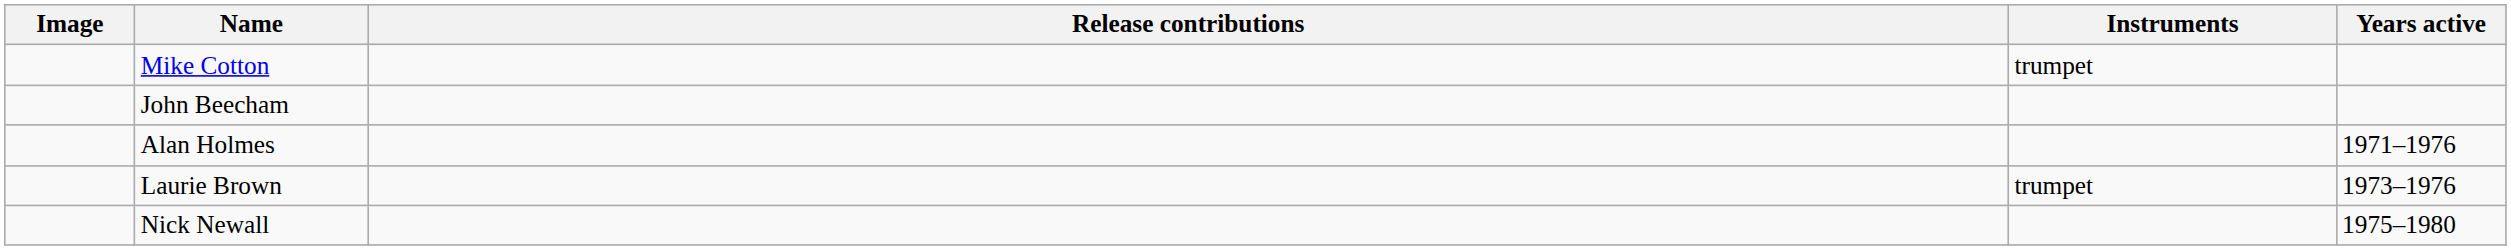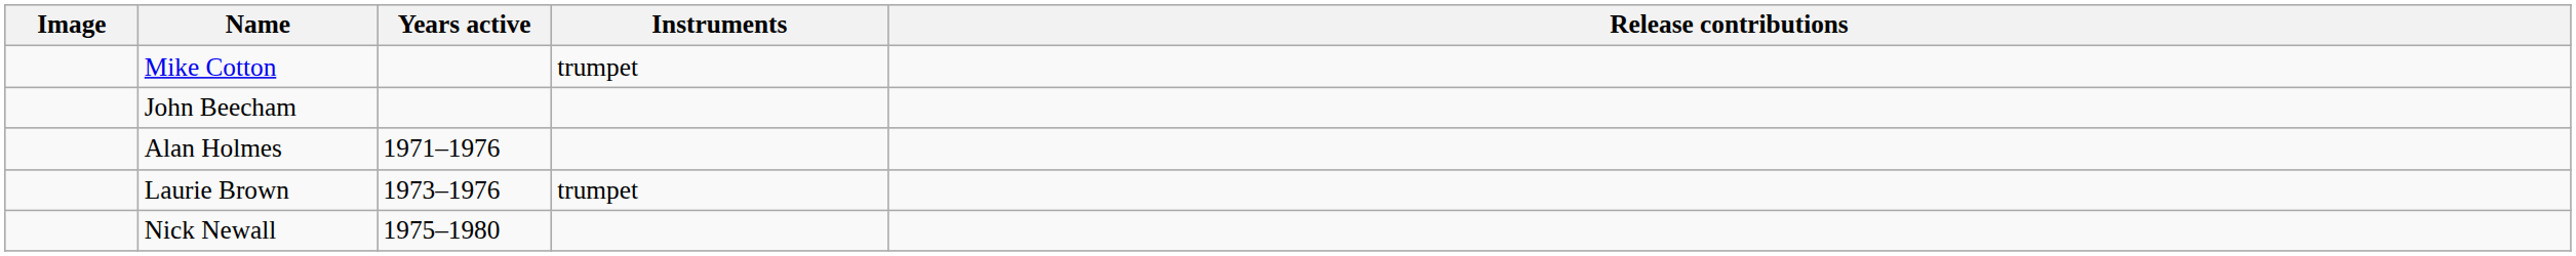 <table class="wikitable" border="1" width="100%">
 <tr>
 <th width="75">Image</th>
 <th width="140">Name</th>
+<th width="100">Years active</th>
+<th width="200">Instruments</th>
 <th>Release contributions</th>
-<th width="200">Instruments</th>
-<th width="100">Years active</th>
 </tr>
 <tr>
 <td></td>
 <td><a href='#'>Mike Cotton</a></td>
 <td></td>
 <td>trumpet</td>
 <td></td>
 </tr>
 <tr>
 <td></td>
 <td>John Beecham</td>
 <td></td>
 <td></td>
 <td></td>
 </tr>
 <tr>
 <td></td>
 <td>Alan Holmes</td>
+<td>1971–1976</td>
 <td></td>
 <td></td>
-<td>1971–1976</td>
 </tr>
 <tr>
 <td></td>
 <td>Laurie Brown</td>
+<td>1973–1976</td>
+<td>trumpet</td>
 <td></td>
-<td>trumpet</td>
-<td>1973–1976</td>
 </tr>
 <tr>
 <td></td>
 <td>Nick Newall</td>
+<td>1975–1980 </td>
 <td></td>
 <td></td>
-<td>1975–1980 </td>
 </tr>
 </table>
